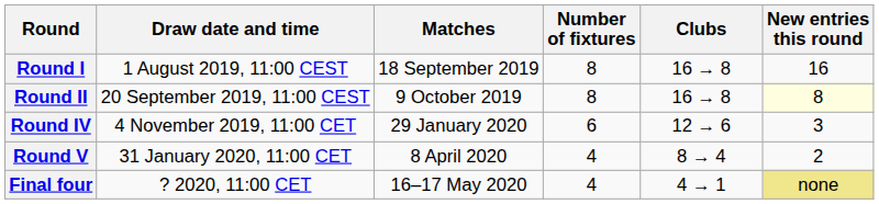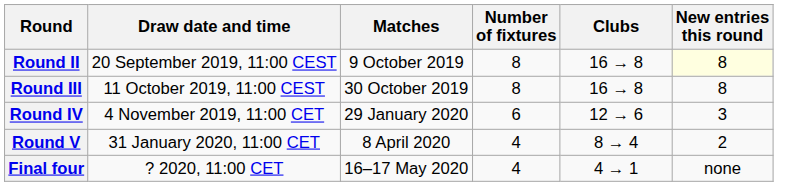 <table class="wikitable" style="text-align:center">
 <tr>
 <th>Round</th>
 <th>Draw date and time</th>
 <th>Matches</th>
 <th>Number<br>of fixtures</th>
 <th width=100>Clubs</th>
 <th>New entries<br>this round</th>
 </tr>
 <tr>
-<th><a href='#'>Round I</a></th>
-<td>1 August 2019, 11:00 <a href='#'>CEST</a></td>
-<td>18 September 2019</td>
-<td>8</td>
-<td>16 → 8</td>
-<td>16</td>
-</tr>
-<tr>
 <th><a href='#'>Round II</a></th>
 <td>20 September 2019, 11:00 <a href='#'>CEST</a></td>
 <td>9 October 2019</td>
 <td>8</td>
 <td>16 → 8</td>
 <td style="background: lightyellow;">8</td>
+</tr>
+<tr>
+<th><a href='#'>Round III</a></th>
+<td>11 October 2019, 11:00 <a href='#'>CEST</a></td>
+<td>30 October 2019</td>
+<td>8</td>
+<td>16 → 8</td>
+<td>8</td>
 </tr>
 <tr>
 <th><a href='#'>Round IV</a></th>
 <td>4 November 2019, 11:00 <a href='#'>CET</a></td>
 <td>29 January 2020</td>
 <td>6</td>
 <td>12 → 6</td>
 <td>3</td>
 </tr>
 <tr>
 <th><a href='#'>Round V</a></th>
 <td>31 January 2020, 11:00 <a href='#'>CET</a></td>
 <td>8 April 2020</td>
 <td>4</td>
 <td>8 → 4</td>
 <td>2</td>
 </tr>
 <tr>
 <th><a href='#'>Final four</a></th>
 <td>? 2020, 11:00 <a href='#'>CET</a></td>
 <td>16–17 May 2020</td>
 <td>4</td>
 <td>4 → 1</td>
-<td style="background: khaki;">none</td>
+<td>none</td>
 </tr>
 </table>
